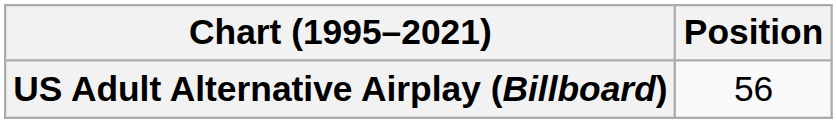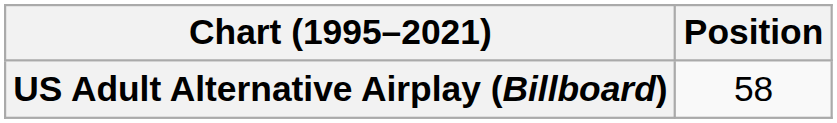 <table class="wikitable plainrowheaders" style="text-align:center">
 <tr>
 <th>Chart (1995–2021)</th>
 <th>Position</th>
 </tr>
 <tr>
 <th scope="row">US Adult Alternative Airplay (<em>Billboard</em>)</th>
-<td>56</td>
+<td>58</td>
 </tr>
 </table>
